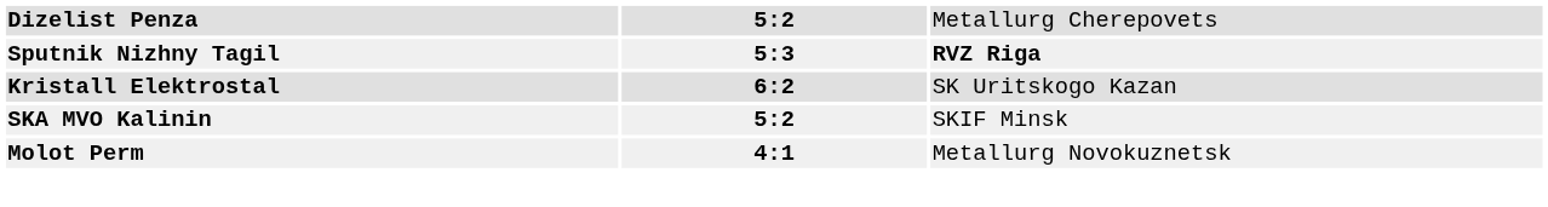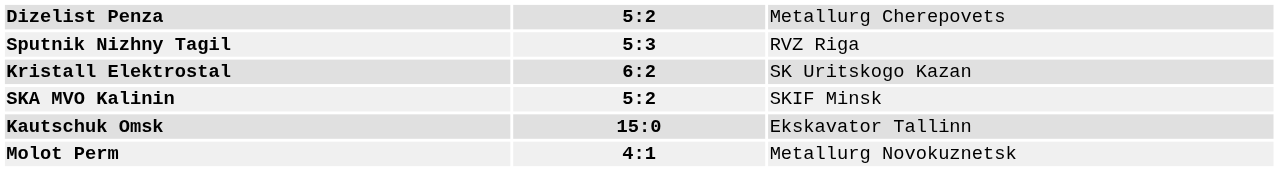 <table width="70%">
 <tr bgcolor="#e0e0e0">
 <td style="width:40%;"><strong>Dizelist Penza</strong></td>
 <td style="width:20%;" align="center"><strong>5:2</strong></td>
 <td style="width:40%;">Metallurg Cherepovets</td>
 </tr>
 <tr bgcolor="#f0f0f0">
 <td><strong>Sputnik Nizhny Tagil</strong></td>
 <td align="center"><strong>5:3</strong></td>
-<td><strong>RVZ Riga</strong></td>
+<td>RVZ Riga</td>
 </tr>
 <tr bgcolor="#e0e0e0">
 <td><strong>Kristall Elektrostal</strong></td>
 <td align="center"><strong>6:2</strong></td>
 <td>SK Uritskogo Kazan</td>
 </tr>
 <tr bgcolor="#f0f0f0">
 <td><strong>SKA MVO Kalinin</strong></td>
 <td align="center"><strong>5:2</strong></td>
 <td>SKIF Minsk</td>
 </tr>
+<tr bgcolor="#e0e0e0">
+<td><strong>Kautschuk Omsk</strong></td>
+<td align="center"><strong>15:0</strong></td>
+<td>Ekskavator Tallinn</td>
+</tr>
 <tr bgcolor="#f0f0f0">
 <td><strong>Molot Perm</strong></td>
 <td align="center"><strong>4:1</strong></td>
 <td>Metallurg Novokuznetsk</td>
 </tr>
 </table>
